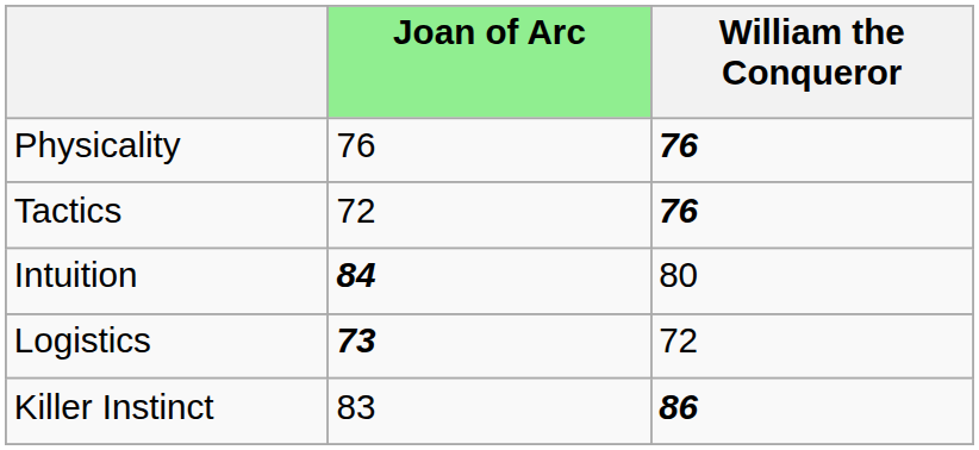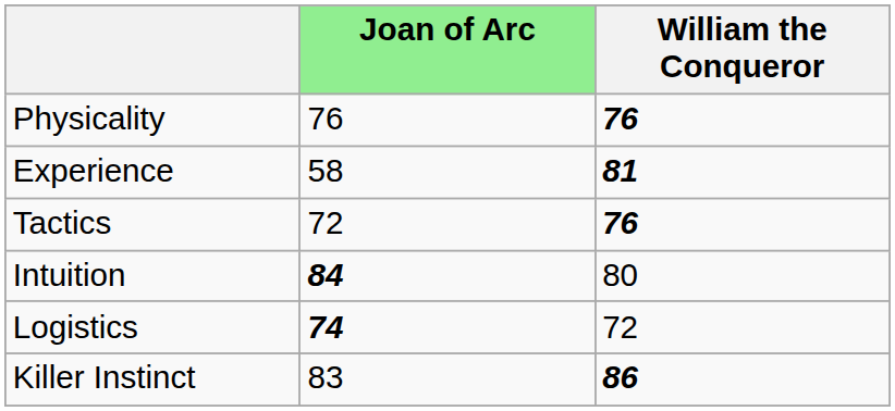 <table class="wikitable" style="text-align:left; width:440px; height:200px">
 <tr valign="top">
 <th style="width:120px;"></th>
 <th style="width:120px; background:lightgreen;">Joan of Arc</th>
 <th style="width:120px;">William the Conqueror</th>
 </tr>
 <tr valign="top">
 <td>Physicality</td>
 <td>76</td>
 <td><strong><em>76</em></strong></td>
+</tr>
+<tr valign="top">
+<td>Experience</td>
+<td>58</td>
+<td><strong><em>81</em></strong></td>
 </tr>
 <tr valign="top">
 <td>Tactics</td>
 <td>72</td>
 <td><strong><em>76</em></strong></td>
 </tr>
 <tr valign="top">
 <td>Intuition</td>
 <td><strong><em>84</em></strong></td>
 <td>80</td>
 </tr>
 <tr valign="top">
 <td>Logistics</td>
-<td><strong><em>73</em></strong></td>
+<td><strong><em>74</em></strong></td>
 <td>72</td>
 </tr>
 <tr valign="top">
 <td>Killer Instinct</td>
 <td>83</td>
 <td><strong><em>86</em></strong></td>
 </tr>
 </table>
